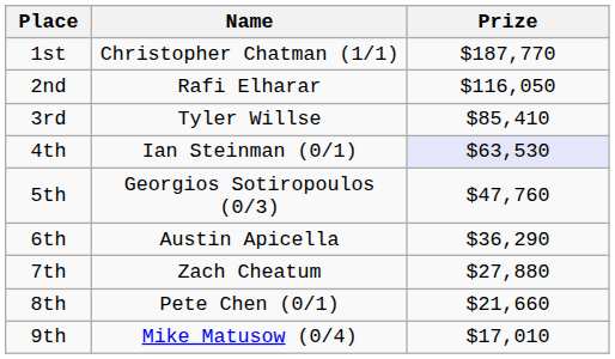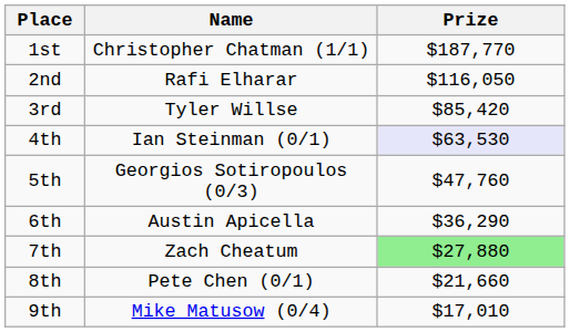 <table class="wikitable">
 <tr>
 <th width="50">Place</th>
 <th width="200">Name</th>
 <th width="125">Prize</th>
 </tr>
 <tr>
 <td align = "center">1st</td>
 <td align = "center"> Christopher Chatman (1/1)</td>
 <td align = "center">$187,770</td>
 </tr>
 <tr>
 <td align = "center">2nd</td>
 <td align = "center"> Rafi Elharar</td>
 <td align = "center">$116,050</td>
 </tr>
 <tr>
 <td align = "center">3rd</td>
 <td align = "center"> Tyler Willse</td>
-<td align = "center">$85,410</td>
+<td align = "center">$85,420</td>
 </tr>
 <tr>
 <td align = "center">4th</td>
 <td align = "center"> Ian Steinman (0/1)</td>
 <td align = "center" style="background: lavender;">$63,530</td>
 </tr>
 <tr>
 <td align = "center">5th</td>
 <td align = "center"> Georgios Sotiropoulos (0/3)</td>
 <td align = "center">$47,760</td>
 </tr>
 <tr>
 <td align = "center">6th</td>
 <td align = "center"> Austin Apicella</td>
 <td align = "center">$36,290</td>
 </tr>
 <tr>
 <td align = "center">7th</td>
 <td align = "center"> Zach Cheatum</td>
-<td align = "center">$27,880</td>
+<td align = "center" style="background: lightgreen;">$27,880</td>
 </tr>
 <tr>
 <td align = "center">8th</td>
 <td align = "center"> Pete Chen (0/1)</td>
 <td align = "center">$21,660</td>
 </tr>
 <tr>
 <td align = "center">9th</td>
 <td align = "center"> <a href='#'>Mike Matusow</a> (0/4)</td>
 <td align = "center">$17,010</td>
 </tr>
 </table>
